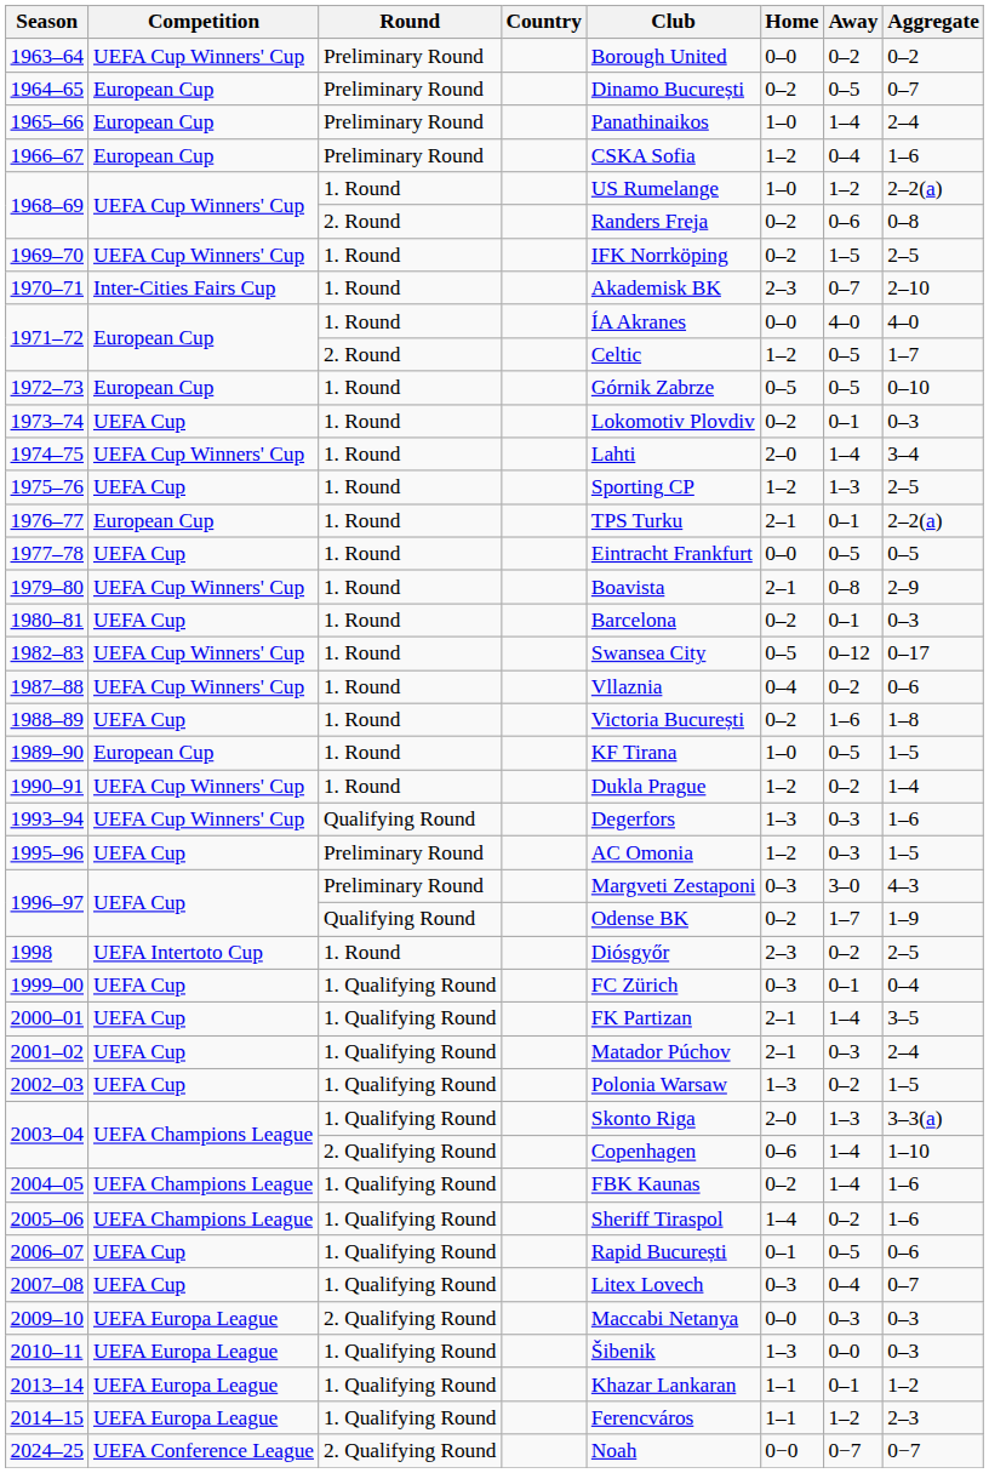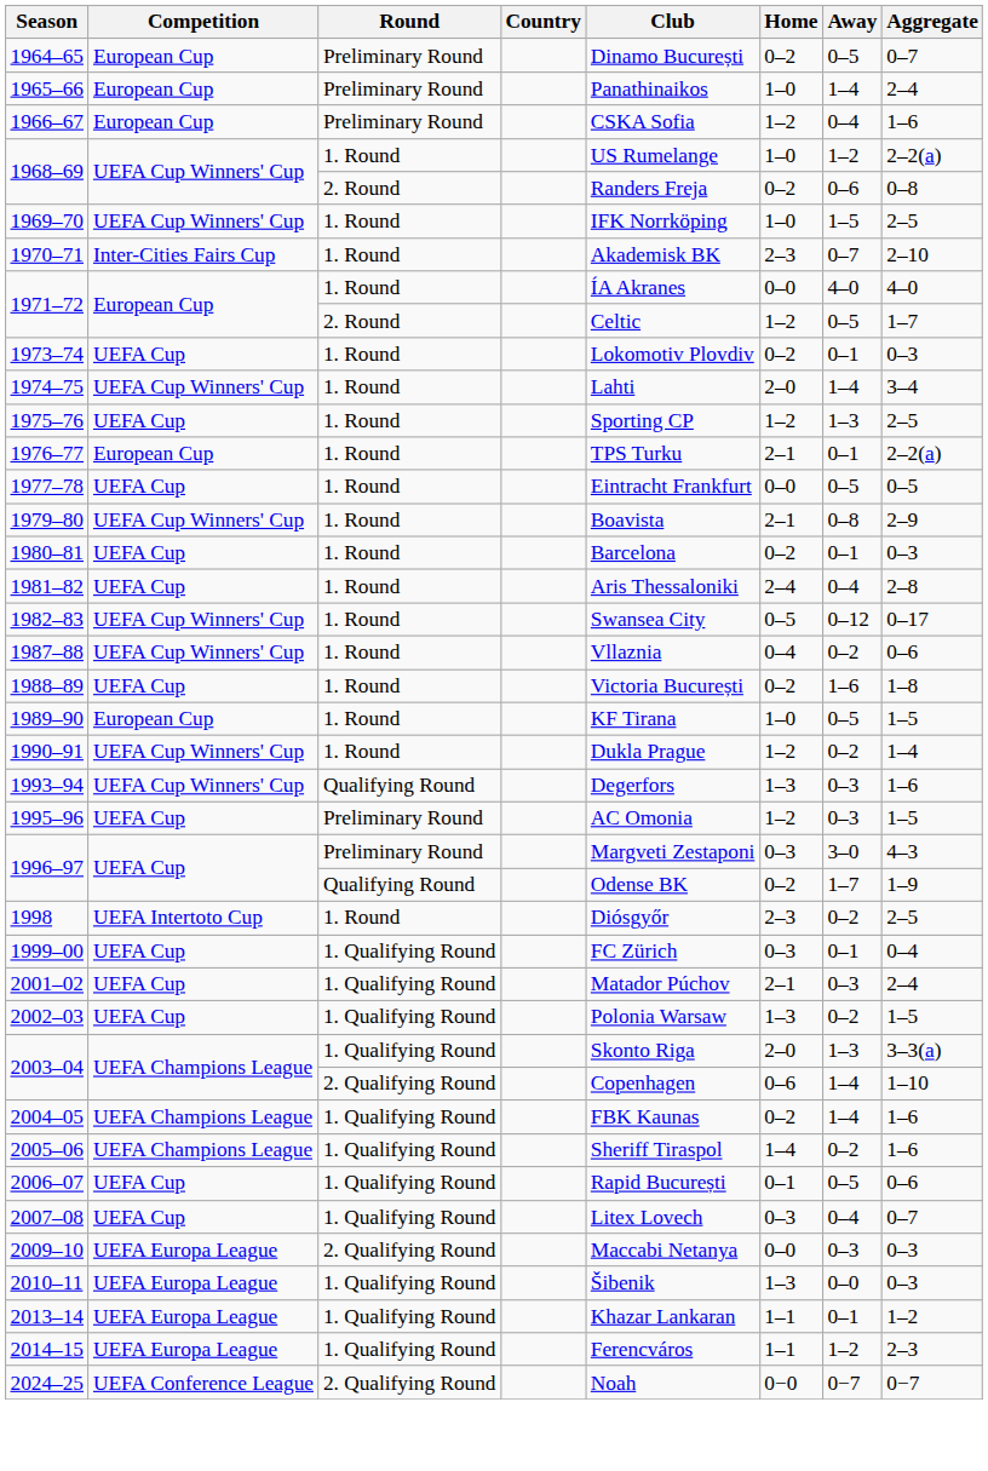 <table class="wikitable">
 <tr>
 <th>Season</th>
 <th>Competition</th>
 <th>Round</th>
 <th>Country</th>
 <th>Club</th>
 <th>Home</th>
 <th>Away</th>
 <th>Aggregate</th>
-</tr>
-<tr>
-<td><a href='#'>1963–64</a></td>
-<td><a href='#'>UEFA Cup Winners' Cup</a></td>
-<td>Preliminary Round</td>
-<td></td>
-<td><a href='#'>Borough United</a></td>
-<td>0–0</td>
-<td>0–2</td>
-<td>0–2</td>
 </tr>
 <tr>
 <td><a href='#'>1964–65</a></td>
 <td><a href='#'>European Cup</a></td>
 <td>Preliminary Round</td>
 <td></td>
 <td><a href='#'>Dinamo București</a></td>
 <td>0–2</td>
 <td>0–5</td>
 <td>0–7</td>
 </tr>
 <tr>
 <td><a href='#'>1965–66</a></td>
 <td><a href='#'>European Cup</a></td>
 <td>Preliminary Round</td>
 <td></td>
 <td><a href='#'>Panathinaikos</a></td>
 <td>1–0</td>
 <td>1–4</td>
 <td>2–4</td>
 </tr>
 <tr>
 <td><a href='#'>1966–67</a></td>
 <td><a href='#'>European Cup</a></td>
 <td>Preliminary Round</td>
 <td></td>
 <td><a href='#'>CSKA Sofia</a></td>
 <td>1–2</td>
 <td>0–4</td>
 <td>1–6</td>
 </tr>
 <tr>
 <td rowspan=2><a href='#'>1968–69</a></td>
 <td rowspan=2><a href='#'>UEFA Cup Winners' Cup</a></td>
 <td>1. Round</td>
 <td></td>
 <td><a href='#'>US Rumelange</a></td>
 <td>1–0</td>
 <td>1–2</td>
 <td>2–2(<a href='#'>a</a>)</td>
 </tr>
 <tr>
 <td>2. Round</td>
 <td></td>
 <td><a href='#'>Randers Freja</a></td>
 <td>0–2</td>
 <td>0–6</td>
 <td>0–8</td>
 </tr>
 <tr>
 <td><a href='#'>1969–70</a></td>
 <td><a href='#'>UEFA Cup Winners' Cup</a></td>
 <td>1. Round</td>
 <td></td>
 <td><a href='#'>IFK Norrköping</a></td>
-<td>0–2</td>
+<td>1–0</td>
 <td>1–5</td>
 <td>2–5</td>
 </tr>
 <tr>
 <td><a href='#'>1970–71</a></td>
 <td><a href='#'>Inter-Cities Fairs Cup</a></td>
 <td>1. Round</td>
 <td></td>
 <td><a href='#'>Akademisk BK</a></td>
 <td>2–3</td>
 <td>0–7</td>
 <td>2–10</td>
 </tr>
 <tr>
 <td rowspan=2><a href='#'>1971–72</a></td>
 <td rowspan=2><a href='#'>European Cup</a></td>
 <td>1. Round</td>
 <td></td>
 <td><a href='#'>ÍA Akranes</a></td>
 <td>0–0</td>
 <td>4–0</td>
 <td>4–0</td>
 </tr>
 <tr>
 <td>2. Round</td>
 <td></td>
 <td><a href='#'>Celtic</a></td>
 <td>1–2</td>
 <td>0–5</td>
 <td>1–7</td>
-</tr>
-<tr>
-<td><a href='#'>1972–73</a></td>
-<td><a href='#'>European Cup</a></td>
-<td>1. Round</td>
-<td></td>
-<td><a href='#'>Górnik Zabrze</a></td>
-<td>0–5</td>
-<td>0–5</td>
-<td>0–10</td>
 </tr>
 <tr>
 <td><a href='#'>1973–74</a></td>
 <td><a href='#'>UEFA Cup</a></td>
 <td>1. Round</td>
 <td></td>
 <td><a href='#'>Lokomotiv Plovdiv</a></td>
 <td>0–2</td>
 <td>0–1</td>
 <td>0–3</td>
 </tr>
 <tr>
 <td><a href='#'>1974–75</a></td>
 <td><a href='#'>UEFA Cup Winners' Cup</a></td>
 <td>1. Round</td>
 <td></td>
 <td><a href='#'>Lahti</a></td>
 <td>2–0</td>
 <td>1–4</td>
 <td>3–4</td>
 </tr>
 <tr>
 <td><a href='#'>1975–76</a></td>
 <td><a href='#'>UEFA Cup</a></td>
 <td>1. Round</td>
 <td></td>
 <td><a href='#'>Sporting CP</a></td>
 <td>1–2</td>
 <td>1–3</td>
 <td>2–5</td>
 </tr>
 <tr>
 <td><a href='#'>1976–77</a></td>
 <td><a href='#'>European Cup</a></td>
 <td>1. Round</td>
 <td></td>
 <td><a href='#'>TPS Turku</a></td>
 <td>2–1</td>
 <td>0–1</td>
 <td>2–2(<a href='#'>a</a>)</td>
 </tr>
 <tr>
 <td><a href='#'>1977–78</a></td>
 <td><a href='#'>UEFA Cup</a></td>
 <td>1. Round</td>
 <td></td>
 <td><a href='#'>Eintracht Frankfurt</a></td>
 <td>0–0</td>
 <td>0–5</td>
 <td>0–5</td>
 </tr>
 <tr>
 <td><a href='#'>1979–80</a></td>
 <td><a href='#'>UEFA Cup Winners' Cup</a></td>
 <td>1. Round</td>
 <td></td>
 <td><a href='#'>Boavista</a></td>
 <td>2–1</td>
 <td>0–8</td>
 <td>2–9</td>
 </tr>
 <tr>
 <td><a href='#'>1980–81</a></td>
 <td><a href='#'>UEFA Cup</a></td>
 <td>1. Round</td>
 <td></td>
 <td><a href='#'>Barcelona</a></td>
 <td>0–2</td>
 <td>0–1</td>
 <td>0–3</td>
+</tr>
+<tr>
+<td><a href='#'>1981–82</a></td>
+<td><a href='#'>UEFA Cup</a></td>
+<td>1. Round</td>
+<td></td>
+<td><a href='#'>Aris Thessaloniki</a></td>
+<td>2–4</td>
+<td>0–4</td>
+<td>2–8</td>
 </tr>
 <tr>
 <td><a href='#'>1982–83</a></td>
 <td><a href='#'>UEFA Cup Winners' Cup</a></td>
 <td>1. Round</td>
 <td></td>
 <td><a href='#'>Swansea City</a></td>
 <td>0–5</td>
 <td>0–12</td>
 <td>0–17</td>
 </tr>
 <tr>
 <td><a href='#'>1987–88</a></td>
 <td><a href='#'>UEFA Cup Winners' Cup</a></td>
 <td>1. Round</td>
 <td></td>
 <td><a href='#'>Vllaznia</a></td>
 <td>0–4</td>
 <td>0–2</td>
 <td>0–6</td>
 </tr>
 <tr>
 <td><a href='#'>1988–89</a></td>
 <td><a href='#'>UEFA Cup</a></td>
 <td>1. Round</td>
 <td></td>
 <td><a href='#'>Victoria București</a></td>
 <td>0–2</td>
 <td>1–6</td>
 <td>1–8</td>
 </tr>
 <tr>
 <td><a href='#'>1989–90</a></td>
 <td><a href='#'>European Cup</a></td>
 <td>1. Round</td>
 <td></td>
 <td><a href='#'>KF Tirana</a></td>
 <td>1–0</td>
 <td>0–5</td>
 <td>1–5</td>
 </tr>
 <tr>
 <td><a href='#'>1990–91</a></td>
 <td><a href='#'>UEFA Cup Winners' Cup</a></td>
 <td>1. Round</td>
 <td></td>
 <td><a href='#'>Dukla Prague</a></td>
 <td>1–2</td>
 <td>0–2</td>
 <td>1–4</td>
 </tr>
 <tr>
 <td><a href='#'>1993–94</a></td>
 <td><a href='#'>UEFA Cup Winners' Cup</a></td>
 <td>Qualifying Round</td>
 <td></td>
 <td><a href='#'>Degerfors</a></td>
 <td>1–3</td>
 <td>0–3</td>
 <td>1–6</td>
 </tr>
 <tr>
 <td><a href='#'>1995–96</a></td>
 <td><a href='#'>UEFA Cup</a></td>
 <td>Preliminary Round</td>
 <td></td>
 <td><a href='#'>AC Omonia</a></td>
 <td>1–2</td>
 <td>0–3</td>
 <td>1–5</td>
 </tr>
 <tr>
 <td rowspan=2><a href='#'>1996–97</a></td>
 <td rowspan=2><a href='#'>UEFA Cup</a></td>
 <td>Preliminary Round</td>
 <td></td>
 <td><a href='#'>Margveti Zestaponi</a></td>
 <td>0–3</td>
 <td>3–0</td>
 <td>4–3</td>
 </tr>
 <tr>
 <td>Qualifying Round</td>
 <td></td>
 <td><a href='#'>Odense BK</a></td>
 <td>0–2</td>
 <td>1–7</td>
 <td>1–9</td>
 </tr>
 <tr>
 <td><a href='#'>1998</a></td>
 <td><a href='#'>UEFA Intertoto Cup</a></td>
 <td>1. Round</td>
 <td></td>
 <td><a href='#'>Diósgyőr</a></td>
 <td>2–3</td>
 <td>0–2</td>
 <td>2–5</td>
 </tr>
 <tr>
 <td><a href='#'>1999–00</a></td>
 <td><a href='#'>UEFA Cup</a></td>
 <td>1. Qualifying Round</td>
 <td></td>
 <td><a href='#'>FC Zürich</a></td>
 <td>0–3</td>
 <td>0–1</td>
 <td>0–4</td>
-</tr>
-<tr>
-<td><a href='#'>2000–01</a></td>
-<td><a href='#'>UEFA Cup</a></td>
-<td>1. Qualifying Round</td>
-<td></td>
-<td><a href='#'>FK Partizan</a></td>
-<td>2–1</td>
-<td>1–4</td>
-<td>3–5</td>
 </tr>
 <tr>
 <td><a href='#'>2001–02</a></td>
 <td><a href='#'>UEFA Cup</a></td>
 <td>1. Qualifying Round</td>
 <td></td>
 <td><a href='#'>Matador Púchov</a></td>
 <td>2–1</td>
 <td>0–3</td>
 <td>2–4</td>
 </tr>
 <tr>
 <td><a href='#'>2002–03</a></td>
 <td><a href='#'>UEFA Cup</a></td>
 <td>1. Qualifying Round</td>
 <td></td>
 <td><a href='#'>Polonia Warsaw</a></td>
 <td>1–3</td>
 <td>0–2</td>
 <td>1–5</td>
 </tr>
 <tr>
 <td rowspan=2><a href='#'>2003–04</a></td>
 <td rowspan=2><a href='#'>UEFA Champions League</a></td>
 <td>1. Qualifying Round</td>
 <td></td>
 <td><a href='#'>Skonto Riga</a></td>
 <td>2–0</td>
 <td>1–3</td>
 <td>3–3(<a href='#'>a</a>)</td>
 </tr>
 <tr>
 <td>2. Qualifying Round</td>
 <td></td>
 <td><a href='#'>Copenhagen</a></td>
 <td>0–6</td>
 <td>1–4</td>
 <td>1–10</td>
 </tr>
 <tr>
 <td><a href='#'>2004–05</a></td>
 <td><a href='#'>UEFA Champions League</a></td>
 <td>1. Qualifying Round</td>
 <td></td>
 <td><a href='#'>FBK Kaunas</a></td>
 <td>0–2</td>
 <td>1–4</td>
 <td>1–6</td>
 </tr>
 <tr>
 <td><a href='#'>2005–06</a></td>
 <td><a href='#'>UEFA Champions League</a></td>
 <td>1. Qualifying Round</td>
 <td></td>
 <td><a href='#'>Sheriff Tiraspol</a></td>
 <td>1–4</td>
 <td>0–2</td>
 <td>1–6</td>
 </tr>
 <tr>
 <td><a href='#'>2006–07</a></td>
 <td><a href='#'>UEFA Cup</a></td>
 <td>1. Qualifying Round</td>
 <td></td>
 <td><a href='#'>Rapid București</a></td>
 <td>0–1</td>
 <td>0–5</td>
 <td>0–6</td>
 </tr>
 <tr>
 <td><a href='#'>2007–08</a></td>
 <td><a href='#'>UEFA Cup</a></td>
 <td>1. Qualifying Round</td>
 <td></td>
 <td><a href='#'>Litex Lovech</a></td>
 <td>0–3</td>
 <td>0–4</td>
 <td>0–7</td>
 </tr>
 <tr>
 <td><a href='#'>2009–10</a></td>
 <td><a href='#'>UEFA Europa League</a></td>
 <td>2. Qualifying Round</td>
 <td></td>
 <td><a href='#'>Maccabi Netanya</a></td>
 <td>0–0</td>
 <td>0–3</td>
 <td>0–3</td>
 </tr>
 <tr>
 <td><a href='#'>2010–11</a></td>
 <td><a href='#'>UEFA Europa League</a></td>
 <td>1. Qualifying Round</td>
 <td></td>
 <td><a href='#'>Šibenik</a></td>
 <td>1–3</td>
 <td>0–0</td>
 <td>0–3</td>
 </tr>
 <tr>
 <td><a href='#'>2013–14</a></td>
 <td><a href='#'>UEFA Europa League</a></td>
 <td>1. Qualifying Round</td>
 <td></td>
 <td><a href='#'>Khazar Lankaran</a></td>
 <td>1–1</td>
 <td>0–1</td>
 <td>1–2</td>
 </tr>
 <tr>
 <td><a href='#'>2014–15</a></td>
 <td><a href='#'>UEFA Europa League</a></td>
 <td>1. Qualifying Round</td>
 <td></td>
 <td><a href='#'>Ferencváros</a></td>
 <td>1–1</td>
 <td>1–2</td>
 <td>2–3</td>
 </tr>
 <tr>
 <td><a href='#'>2024–25</a></td>
 <td><a href='#'>UEFA Conference League</a></td>
 <td>2. Qualifying Round</td>
 <td></td>
 <td><a href='#'>Noah</a></td>
 <td>0−0</td>
 <td>0−7</td>
 <td>0−7</td>
 </tr>
 </table>
